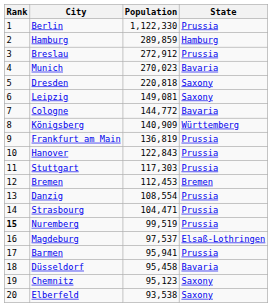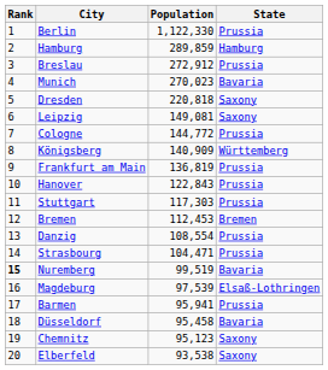 <table class="wikitable sortable zebra">
 <tr>
 <th>Rank</th>
 <th>City</th>
 <th>Population</th>
 <th>State</th>
 </tr>
 <tr>
 <td>1</td>
 <td><a href='#'>Berlin</a></td>
 <td align="right">1,122,330</td>
 <td><a href='#'>Prussia</a></td>
 </tr>
 <tr>
 <td>2</td>
 <td><a href='#'>Hamburg</a></td>
 <td align="right">289,859</td>
 <td><a href='#'>Hamburg</a></td>
 </tr>
 <tr>
 <td>3</td>
 <td><a href='#'>Breslau</a></td>
 <td align="right">272,912</td>
 <td><a href='#'>Prussia</a></td>
 </tr>
 <tr>
 <td>4</td>
 <td><a href='#'>Munich</a></td>
 <td align="right">270,023</td>
 <td><a href='#'>Bavaria</a></td>
 </tr>
 <tr>
 <td>5</td>
 <td><a href='#'>Dresden</a></td>
 <td align="right">220,818</td>
 <td><a href='#'>Saxony</a></td>
 </tr>
 <tr>
 <td>6</td>
 <td><a href='#'>Leipzig</a></td>
 <td align="right">149,081</td>
 <td><a href='#'>Saxony</a></td>
 </tr>
 <tr>
 <td>7</td>
 <td><a href='#'>Cologne</a></td>
 <td align="right">144,772</td>
-<td><a href='#'>Bavaria</a></td>
+<td><a href='#'>Prussia</a></td>
 </tr>
 <tr>
 <td>8</td>
 <td><a href='#'>Königsberg</a></td>
 <td align="right">140,909</td>
 <td><a href='#'>Württemberg</a></td>
 </tr>
 <tr>
 <td>9</td>
 <td><a href='#'>Frankfurt am Main</a></td>
 <td align="right">136,819</td>
 <td><a href='#'>Prussia</a></td>
 </tr>
 <tr>
 <td>10</td>
 <td><a href='#'>Hanover</a></td>
 <td align="right">122,843</td>
 <td><a href='#'>Prussia</a></td>
 </tr>
 <tr>
 <td>11</td>
 <td><a href='#'>Stuttgart</a></td>
 <td align="right">117,303</td>
 <td><a href='#'>Prussia</a></td>
 </tr>
 <tr>
 <td>12</td>
 <td><a href='#'>Bremen</a></td>
 <td align="right">112,453</td>
 <td><a href='#'>Bremen</a></td>
 </tr>
 <tr>
 <td>13</td>
 <td><a href='#'>Danzig</a></td>
 <td align="right">108,554</td>
 <td><a href='#'>Prussia</a></td>
 </tr>
 <tr>
 <td>14</td>
 <td><a href='#'>Strasbourg</a></td>
 <td align="right">104,471</td>
 <td><a href='#'>Prussia</a></td>
 </tr>
 <tr>
 <td><strong>15</strong></td>
 <td><a href='#'>Nuremberg</a></td>
 <td align="right">99,519</td>
-<td><a href='#'>Prussia</a></td>
+<td><a href='#'>Bavaria</a></td>
 </tr>
 <tr>
 <td>16</td>
 <td><a href='#'>Magdeburg</a></td>
-<td align="right">97,537</td>
+<td align="right">97,539</td>
 <td><a href='#'>Elsaß-Lothringen</a></td>
 </tr>
 <tr>
 <td>17</td>
 <td><a href='#'>Barmen</a></td>
 <td align="right">95,941</td>
 <td><a href='#'>Prussia</a></td>
 </tr>
 <tr>
 <td>18</td>
 <td><a href='#'>Düsseldorf</a></td>
 <td align="right">95,458</td>
 <td><a href='#'>Bavaria</a></td>
 </tr>
 <tr>
 <td>19</td>
 <td><a href='#'>Chemnitz</a></td>
 <td align="right">95,123</td>
 <td><a href='#'>Saxony</a></td>
 </tr>
 <tr>
 <td>20</td>
 <td><a href='#'>Elberfeld</a></td>
 <td align="right">93,538</td>
 <td><a href='#'>Saxony</a></td>
 </tr>
 </table>
